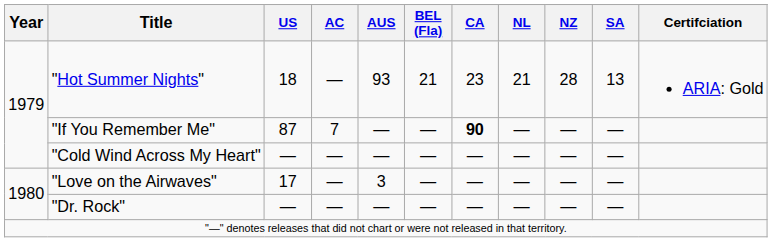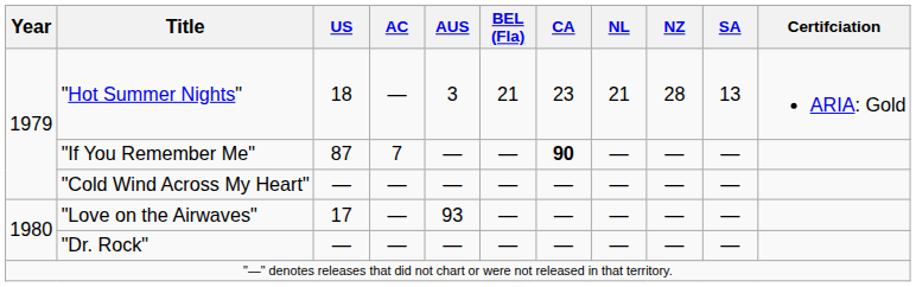 <table class="wikitable" style="text-align:center;">
 <tr>
 <th rowspan="2">Year</th>
 <th rowspan="2">Title</th>
 </tr>
 <tr style="font-size:smaller;">
 <th style="width:40px;"><a href='#'>US</a><br></th>
 <th style="width:40px;"><a href='#'>AC</a><br></th>
 <th style="width:40px;"><a href='#'>AUS</a><br></th>
 <th style="width:40px;"><a href='#'>BEL<br>(Fla)</a><br></th>
 <th style="width:40px;"><a href='#'>CA</a><br></th>
 <th style="width:40px;"><a href='#'>NL</a><br></th>
 <th style="width:40px;"><a href='#'>NZ</a><br></th>
 <th style="width:40px;"><a href='#'>SA</a><br></th>
 <th>Certifciation</th>
 </tr>
 <tr>
 <td rowspan="3">1979</td>
 <td style="text-align:left;">"<a href='#'>Hot Summer Nights</a>"</td>
 <td>18</td>
 <td>—</td>
-<td style="text-align: center;">93</td>
+<td>3</td>
 <td>21</td>
 <td>23</td>
 <td>21</td>
 <td>28</td>
 <td>13</td>
 <td><br><ul><li><a href='#'>ARIA</a>: Gold</li></ul></td>
 </tr>
 <tr>
 <td style="text-align:left;">"If You Remember Me"</td>
 <td style="text-align: center;">87</td>
 <td>7</td>
 <td>—</td>
 <td>—</td>
 <td><strong>90</strong></td>
 <td>—</td>
 <td>—</td>
 <td>—</td>
 <td></td>
 </tr>
 <tr>
 <td style="text-align:left;">"Cold Wind Across My Heart"</td>
 <td>—</td>
 <td>—</td>
 <td>—</td>
 <td>—</td>
 <td>—</td>
 <td>—</td>
 <td>—</td>
 <td>—</td>
 <td></td>
 </tr>
 <tr>
 <td rowspan="2">1980</td>
 <td style="text-align:left;">"Love on the Airwaves"</td>
 <td>17</td>
 <td style="text-align: center;">—</td>
-<td>3</td>
+<td style="text-align: center;">93</td>
 <td>—</td>
 <td>—</td>
 <td>—</td>
 <td>—</td>
 <td>—</td>
 <td></td>
 </tr>
 <tr>
 <td style="text-align:left;">"Dr. Rock"</td>
 <td>—</td>
 <td>—</td>
 <td>—</td>
 <td>—</td>
 <td>—</td>
 <td>—</td>
 <td>—</td>
 <td>—</td>
 <td></td>
 </tr>
 <tr>
 <td colspan="17" style="text-align:center; font-size:8pt;">"—" denotes releases that did not chart or were not released in that territory.</td>
 </tr>
 </table>
